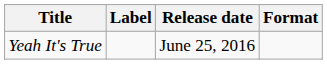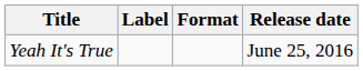 <table class="wikitable sortable">
 <tr>
 <th>Title</th>
 <th>Label</th>
+<th>Format</th>
 <th>Release date</th>
-<th>Format</th>
 </tr>
 <tr>
 <td><em>Yeah It's True</em></td>
 <td></td>
+<td></td>
 <td>June 25, 2016</td>
-<td></td>
 </tr>
 </table>
